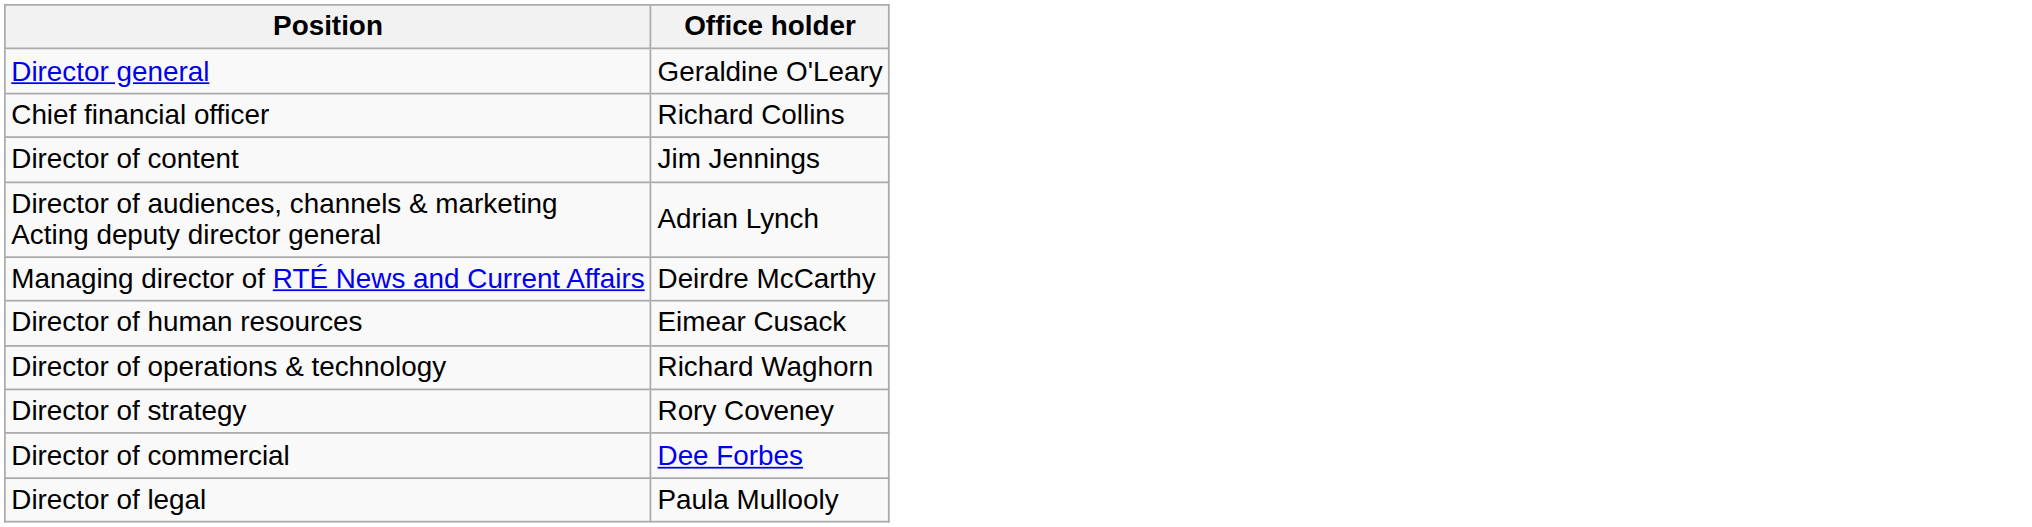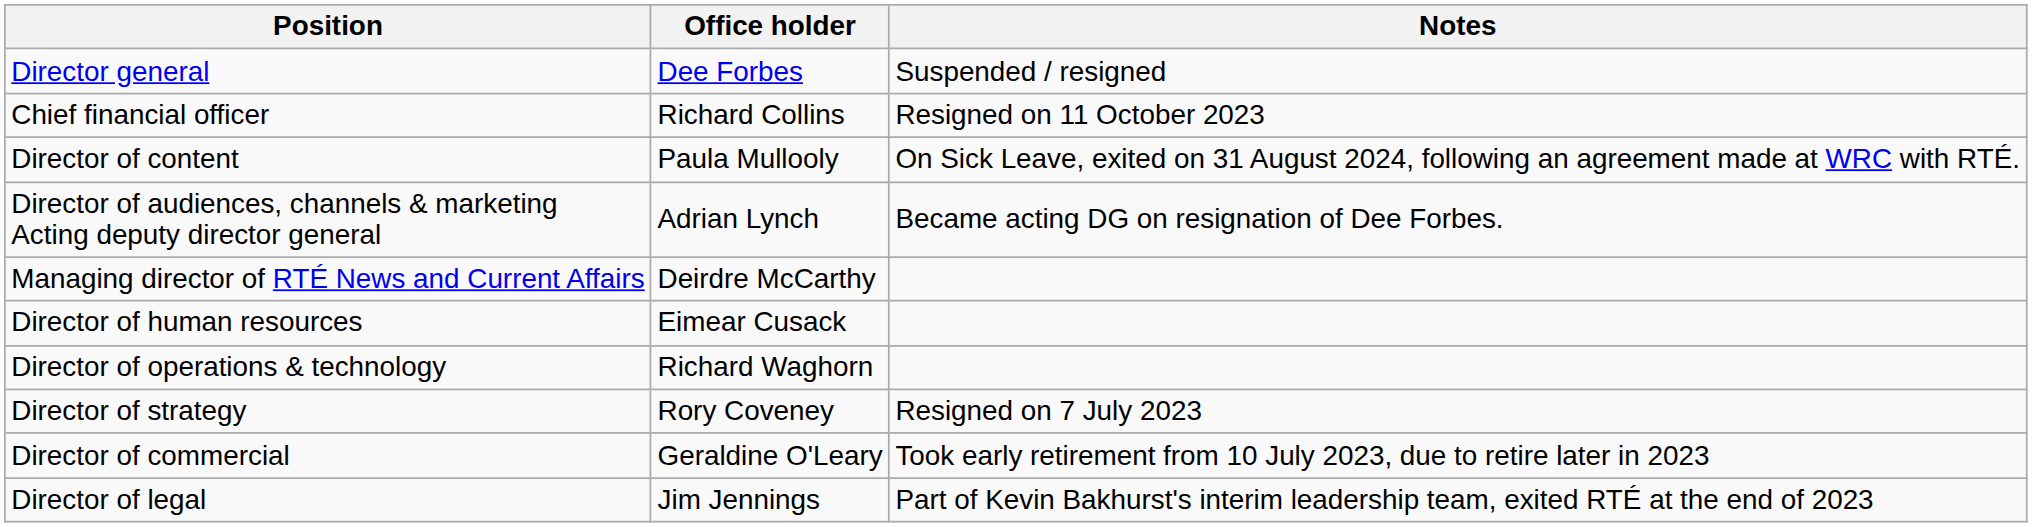 <table class="wikitable">
 <tr>
 <th>Position</th>
 <th>Office holder</th>
+<th>Notes</th>
 </tr>
 <tr>
 <td><a href='#'>Director general</a></td>
-<td>Geraldine O'Leary</td>
+<td><a href='#'>Dee Forbes</a></td>
+<td>Suspended / resigned</td>
 </tr>
 <tr>
 <td>Chief financial officer</td>
 <td>Richard Collins</td>
+<td>Resigned on 11 October 2023</td>
 </tr>
 <tr>
 <td>Director of content</td>
-<td>Jim Jennings</td>
+<td>Paula Mullooly</td>
+<td>On Sick Leave, exited on 31 August 2024, following an agreement made at <a href='#'>WRC</a> with RTÉ.</td>
 </tr>
 <tr>
 <td>Director of audiences, channels & marketing<br>Acting deputy director general</td>
 <td>Adrian Lynch</td>
+<td>Became acting DG on resignation of Dee Forbes.</td>
 </tr>
 <tr>
 <td>Managing director of <a href='#'>RTÉ News and Current Affairs</a></td>
 <td>Deirdre McCarthy</td>
+<td></td>
 </tr>
 <tr>
 <td>Director of human resources</td>
 <td>Eimear Cusack</td>
+<td></td>
 </tr>
 <tr>
 <td>Director of operations & technology</td>
 <td>Richard Waghorn</td>
+<td></td>
 </tr>
 <tr>
 <td>Director of strategy</td>
 <td>Rory Coveney</td>
+<td>Resigned on 7 July 2023</td>
 </tr>
 <tr>
 <td>Director of commercial</td>
-<td><a href='#'>Dee Forbes</a></td>
+<td>Geraldine O'Leary</td>
+<td>Took early retirement from 10 July 2023, due to retire later in 2023</td>
 </tr>
 <tr>
 <td>Director of legal</td>
-<td>Paula Mullooly</td>
+<td>Jim Jennings</td>
+<td>Part of Kevin Bakhurst's interim leadership team, exited RTÉ at the end of 2023</td>
 </tr>
 </table>
